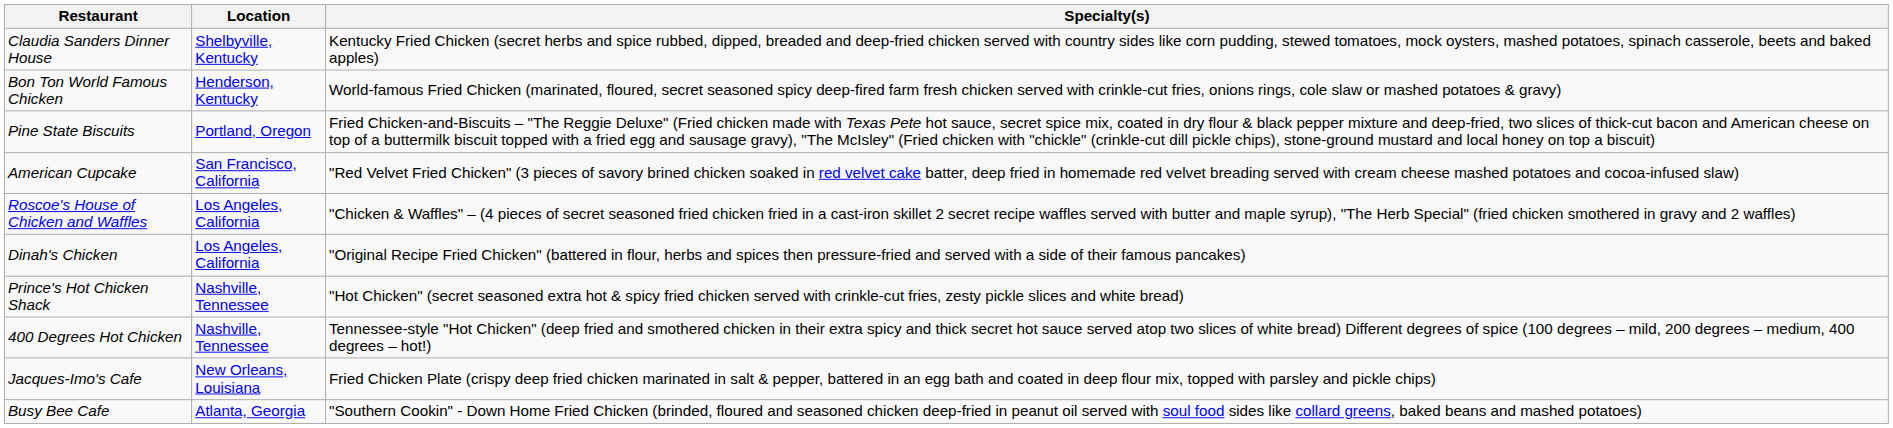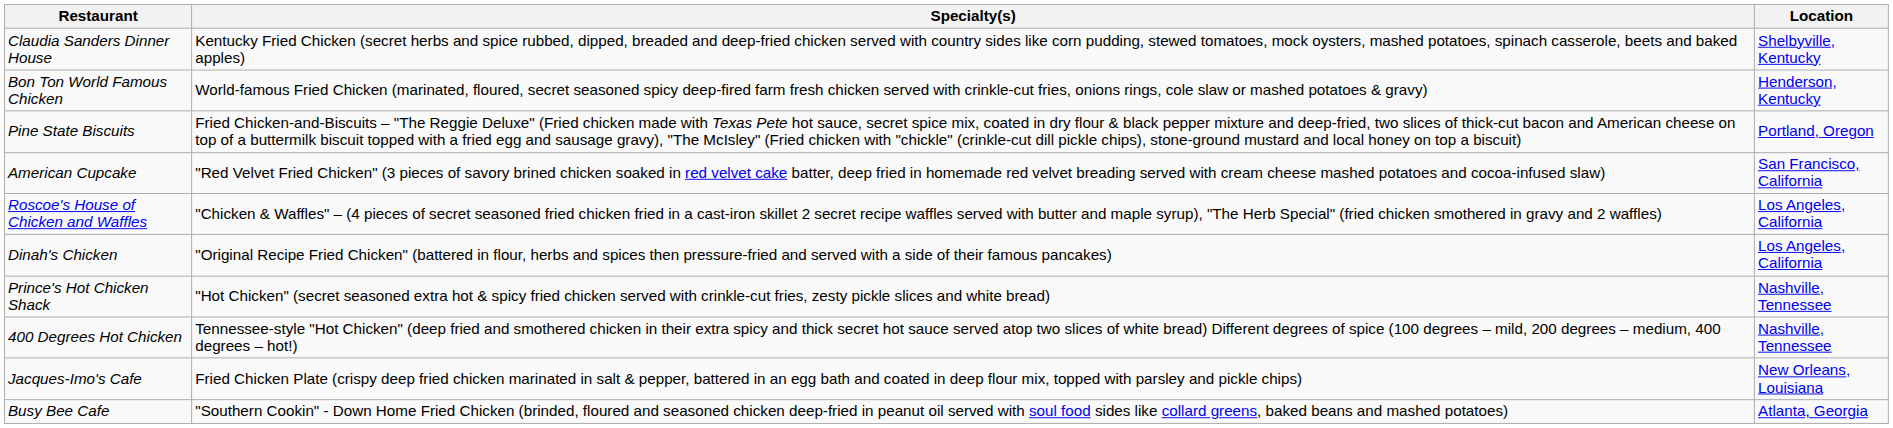 <table class="wikitable" style="width:100%;">
 <tr>
 <th>Restaurant</th>
+<th>Specialty(s)</th>
 <th>Location</th>
-<th>Specialty(s)</th>
 </tr>
 <tr>
 <td><em>Claudia Sanders Dinner House</em></td>
+<td>Kentucky Fried Chicken (secret herbs and spice rubbed, dipped, breaded and deep-fried chicken served with country sides like corn pudding, stewed tomatoes, mock oysters, mashed potatoes, spinach casserole, beets and baked apples)</td>
 <td><a href='#'>Shelbyville, Kentucky</a></td>
-<td>Kentucky Fried Chicken (secret herbs and spice rubbed, dipped, breaded and deep-fried chicken served with country sides like corn pudding, stewed tomatoes, mock oysters, mashed potatoes, spinach casserole, beets and baked apples)</td>
 </tr>
 <tr>
 <td><em>Bon Ton World Famous Chicken</em></td>
+<td>World-famous Fried Chicken (marinated, floured, secret seasoned spicy deep-fired farm fresh chicken served with crinkle-cut fries, onions rings, cole slaw or mashed potatoes & gravy)</td>
 <td><a href='#'>Henderson, Kentucky</a></td>
-<td>World-famous Fried Chicken (marinated, floured, secret seasoned spicy deep-fired farm fresh chicken served with crinkle-cut fries, onions rings, cole slaw or mashed potatoes & gravy)</td>
 </tr>
 <tr>
 <td><em>Pine State Biscuits</em></td>
+<td>Fried Chicken-and-Biscuits – "The Reggie Deluxe" (Fried chicken made with <em>Texas Pete</em> hot sauce, secret spice mix, coated in dry flour & black pepper mixture and deep-fried, two slices of thick-cut bacon and American cheese on top of a buttermilk biscuit topped with a fried egg and sausage gravy), "The McIsley" (Fried chicken with "chickle" (crinkle-cut dill pickle chips), stone-ground mustard and local honey on top a biscuit)</td>
 <td><a href='#'>Portland, Oregon</a></td>
-<td>Fried Chicken-and-Biscuits – "The Reggie Deluxe" (Fried chicken made with <em>Texas Pete</em> hot sauce, secret spice mix, coated in dry flour & black pepper mixture and deep-fried, two slices of thick-cut bacon and American cheese on top of a buttermilk biscuit topped with a fried egg and sausage gravy), "The McIsley" (Fried chicken with "chickle" (crinkle-cut dill pickle chips), stone-ground mustard and local honey on top a biscuit)</td>
 </tr>
 <tr>
 <td><em>American Cupcake</em></td>
+<td>"Red Velvet Fried Chicken" (3 pieces of savory brined chicken soaked in <a href='#'>red velvet cake</a> batter, deep fried in homemade red velvet breading served with cream cheese mashed potatoes and cocoa-infused slaw)</td>
 <td><a href='#'>San Francisco, California</a></td>
-<td>"Red Velvet Fried Chicken" (3 pieces of savory brined chicken soaked in <a href='#'>red velvet cake</a> batter, deep fried in homemade red velvet breading served with cream cheese mashed potatoes and cocoa-infused slaw)</td>
 </tr>
 <tr>
 <td><em><a href='#'>Roscoe's House of Chicken and Waffles</a></em></td>
+<td>"Chicken & Waffles" – (4 pieces of secret seasoned fried chicken fried in a cast-iron skillet 2 secret recipe waffles served with butter and maple syrup), "The Herb Special" (fried chicken smothered in gravy and 2 waffles)</td>
 <td><a href='#'>Los Angeles, California</a></td>
-<td>"Chicken & Waffles" – (4 pieces of secret seasoned fried chicken fried in a cast-iron skillet 2 secret recipe waffles served with butter and maple syrup), "The Herb Special" (fried chicken smothered in gravy and 2 waffles)</td>
 </tr>
 <tr>
 <td><em>Dinah's Chicken</em></td>
+<td>"Original Recipe Fried Chicken" (battered in flour, herbs and spices then pressure-fried and served with a side of their famous pancakes)</td>
 <td><a href='#'>Los Angeles, California</a></td>
-<td>"Original Recipe Fried Chicken" (battered in flour, herbs and spices then pressure-fried and served with a side of their famous pancakes)</td>
 </tr>
 <tr>
 <td><em>Prince's Hot Chicken Shack</em></td>
+<td>"Hot Chicken" (secret seasoned extra hot & spicy fried chicken served with crinkle-cut fries, zesty pickle slices and white bread)</td>
 <td><a href='#'>Nashville, Tennessee</a></td>
-<td>"Hot Chicken" (secret seasoned extra hot & spicy fried chicken served with crinkle-cut fries, zesty pickle slices and white bread)</td>
 </tr>
 <tr>
 <td><em>400 Degrees Hot Chicken</em></td>
+<td>Tennessee-style "Hot Chicken" (deep fried and smothered chicken in their extra spicy and thick secret hot sauce served atop two slices of white bread) Different degrees of spice (100 degrees – mild, 200 degrees – medium, 400 degrees – hot!)</td>
 <td><a href='#'>Nashville, Tennessee</a></td>
-<td>Tennessee-style "Hot Chicken" (deep fried and smothered chicken in their extra spicy and thick secret hot sauce served atop two slices of white bread) Different degrees of spice (100 degrees – mild, 200 degrees – medium, 400 degrees – hot!)</td>
 </tr>
 <tr>
 <td><em>Jacques-Imo's Cafe</em></td>
+<td>Fried Chicken Plate (crispy deep fried chicken marinated in salt & pepper, battered in an egg bath and coated in deep flour mix, topped with parsley and pickle chips)</td>
 <td><a href='#'>New Orleans, Louisiana</a></td>
-<td>Fried Chicken Plate (crispy deep fried chicken marinated in salt & pepper, battered in an egg bath and coated in deep flour mix, topped with parsley and pickle chips)</td>
 </tr>
 <tr>
 <td><em>Busy Bee Cafe</em></td>
+<td>"Southern Cookin" - Down Home Fried Chicken (brinded, floured and seasoned chicken deep-fried in peanut oil served with <a href='#'>soul food</a> sides like <a href='#'>collard greens</a>, baked beans and mashed potatoes)</td>
 <td><a href='#'>Atlanta, Georgia</a></td>
-<td>"Southern Cookin" - Down Home Fried Chicken (brinded, floured and seasoned chicken deep-fried in peanut oil served with <a href='#'>soul food</a> sides like <a href='#'>collard greens</a>, baked beans and mashed potatoes)</td>
 </tr>
 </table>
